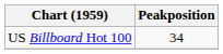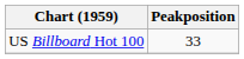 <table class="wikitable">
 <tr>
 <th>Chart (1959)</th>
 <th>Peakposition</th>
 </tr>
 <tr>
 <td>US <a href='#'><em>Billboard</em> Hot 100</a></td>
-<td style="text-align:center;">34</td>
+<td style="text-align:center;">33</td>
 </tr>
 <tr>
 </tr>
 </table>
